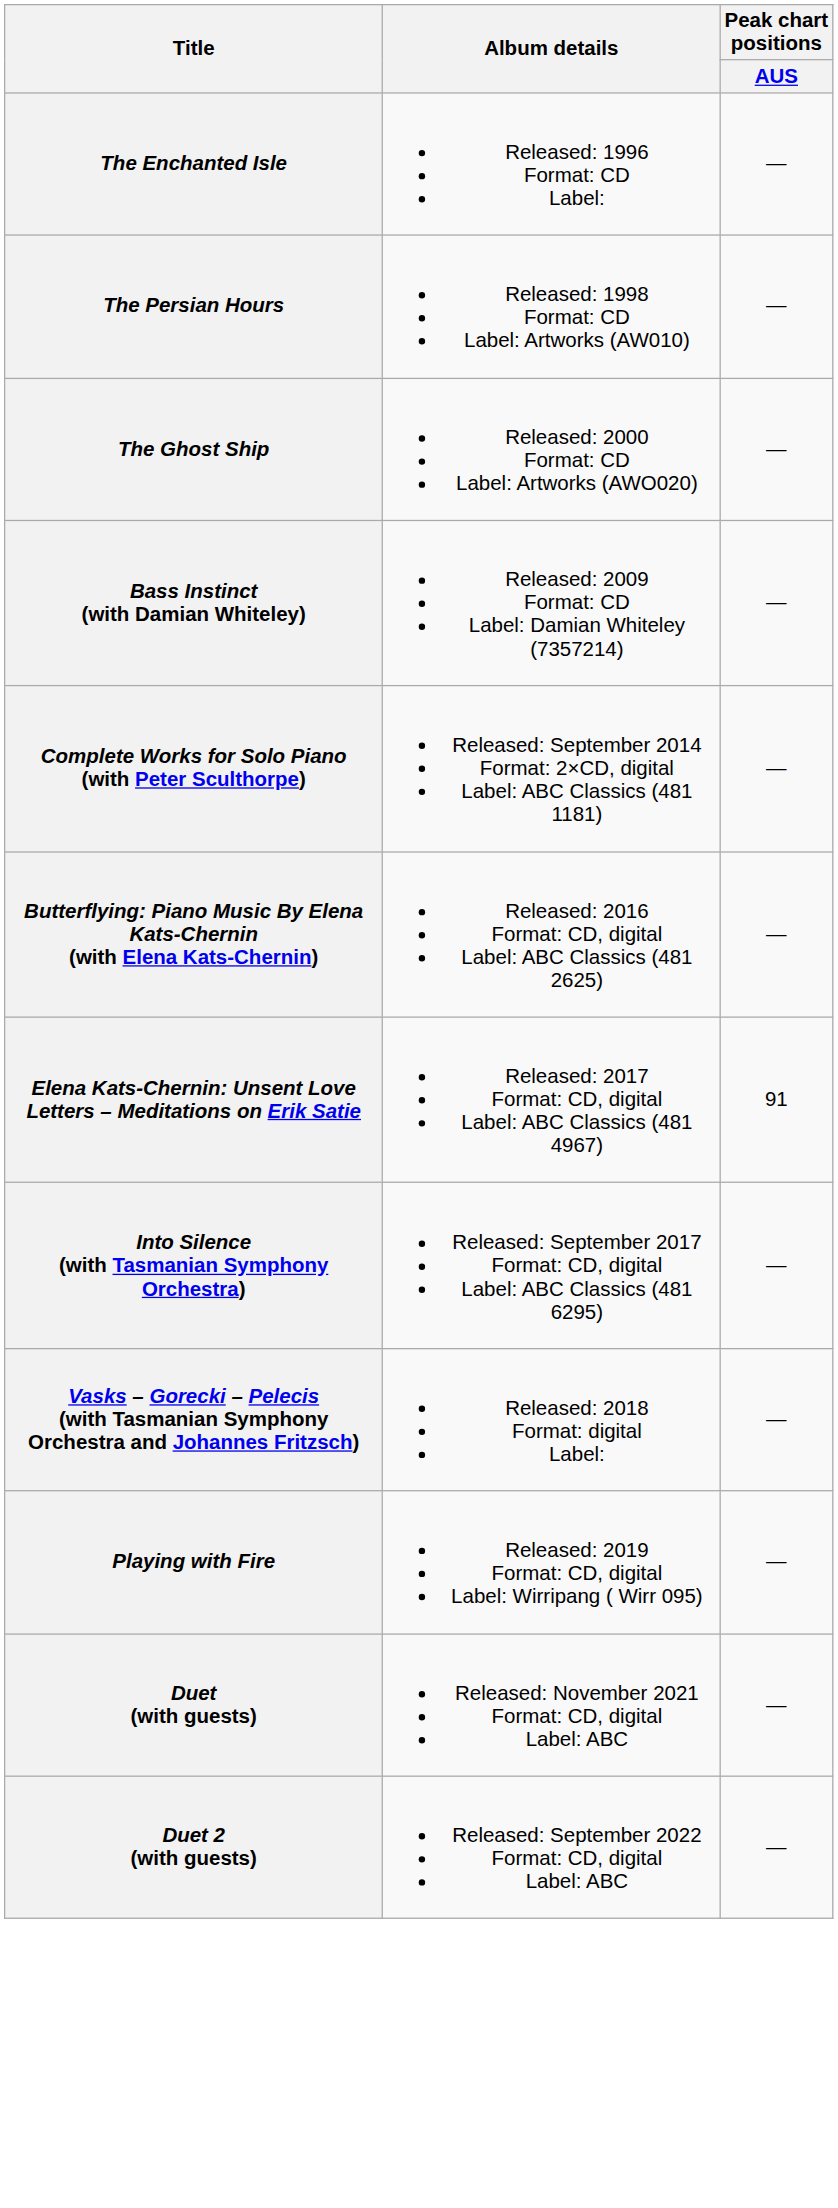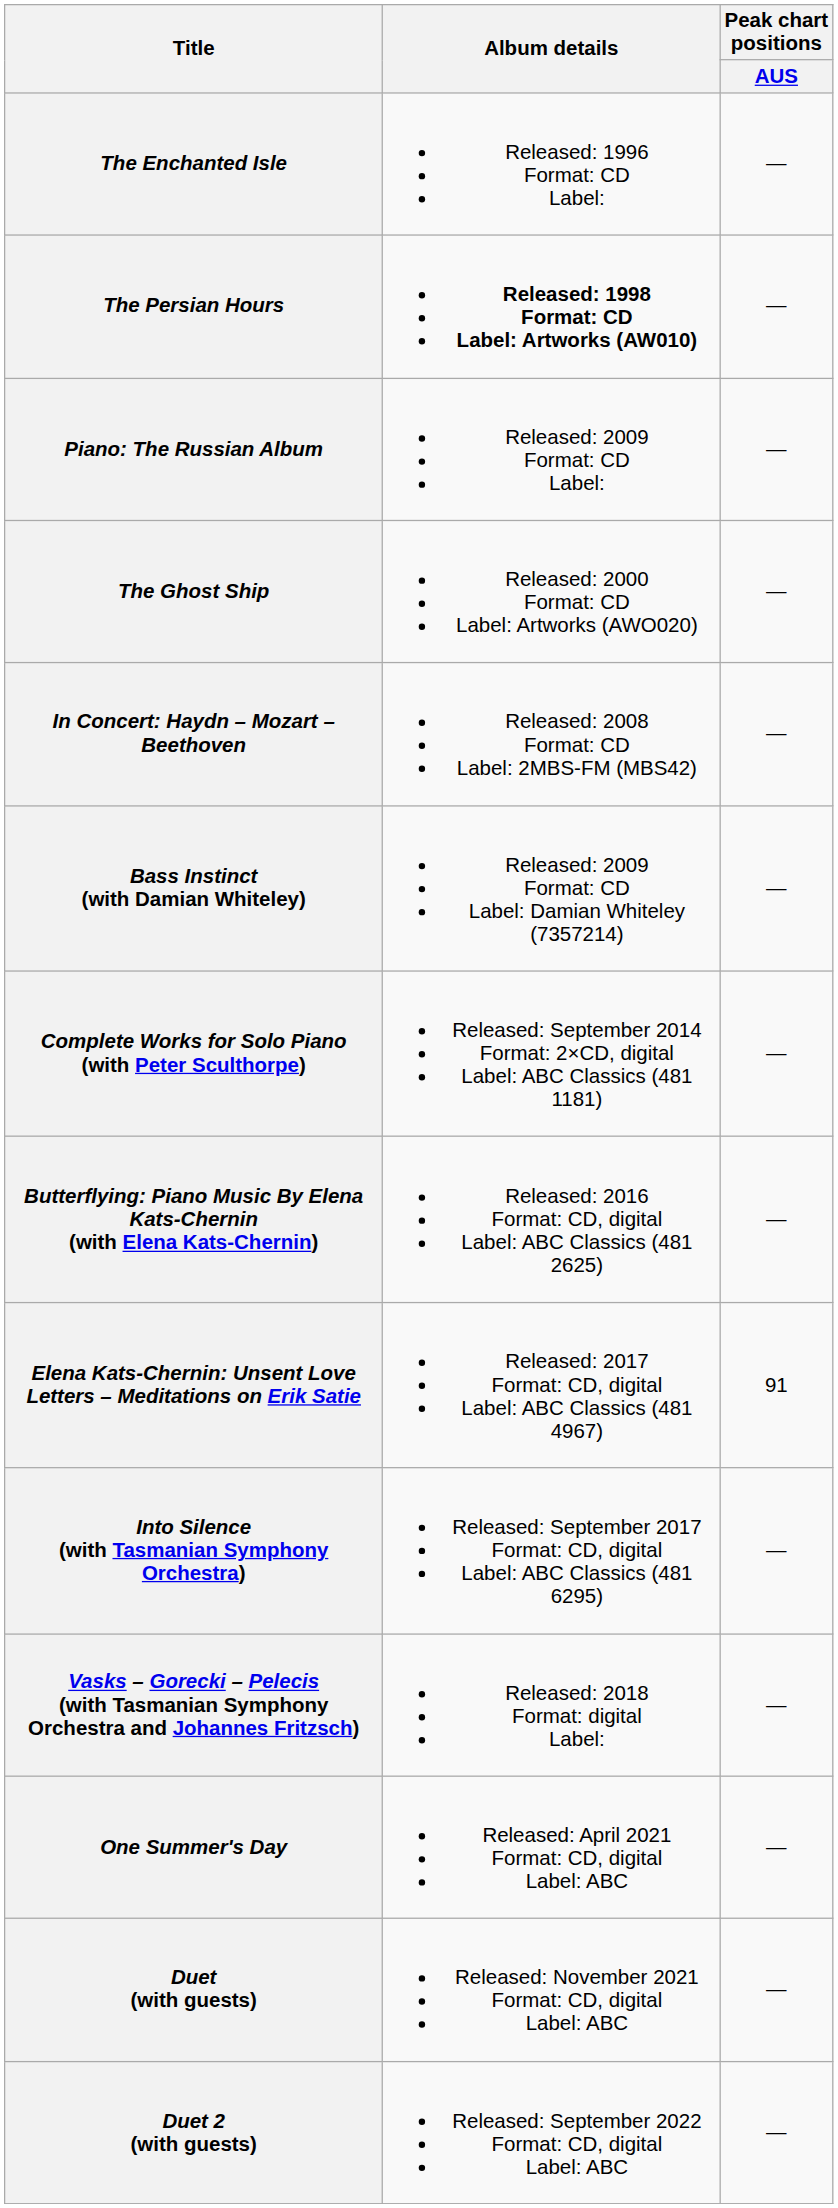 <table class="wikitable plainrowheaders" style="text-align:center;" border="1">
 <tr>
 <th scope="col" rowspan="2" style="width:18em;">Title</th>
 <th scope="col" rowspan="2" style="width:16em;">Album details</th>
 <th scope="col" colspan="1">Peak chart<br>positions</th>
 </tr>
 <tr>
 <th scope="col" style="text-align:center;"><a href='#'>AUS</a><br></th>
 </tr>
 <tr>
 <th scope="row"><em>The Enchanted Isle</em></th>
 <td><br><ul><li>Released: 1996</li><li>Format: CD</li><li>Label:</li></ul></td>
 <td align="center">—</td>
 </tr>
 <tr>
 <th scope="row"><em>The Persian Hours</em></th>
-<td><br><ul><li>Released: 1998</li><li>Format: CD</li><li>Label: Artworks (AW010)</li></ul></td>
+<td><strong><br><ul><li>Released: 1998</li><li>Format: CD</li><li>Label: Artworks (AW010)</li></ul></strong></td>
+<td align="center">—</td>
+</tr>
+<tr>
+<th scope="row"><em>Piano: The Russian Album</em></th>
+<td><br><ul><li>Released: 2009</li><li>Format: CD</li><li>Label:</li></ul></td>
 <td align="center">—</td>
 </tr>
 <tr>
 <th scope="row"><em>The Ghost Ship</em></th>
 <td><br><ul><li>Released: 2000</li><li>Format: CD</li><li>Label: Artworks (AWO020)</li></ul></td>
+<td align="center">—</td>
+</tr>
+<tr>
+<th scope="row"><em>In Concert: Haydn – Mozart – Beethoven</em></th>
+<td><br><ul><li>Released: 2008</li><li>Format: CD</li><li>Label: 2MBS-FM (MBS42)</li></ul></td>
 <td align="center">—</td>
 </tr>
 <tr>
 <th scope="row"><em>Bass Instinct</em> <br> (with Damian Whiteley)</th>
 <td><br><ul><li>Released: 2009</li><li>Format: CD</li><li>Label: Damian Whiteley (7357214)</li></ul></td>
 <td align="center">—</td>
 </tr>
 <tr>
 <th scope="row"><em>Complete Works for Solo Piano</em> <br> (with <a href='#'>Peter Sculthorpe</a>)</th>
 <td><br><ul><li>Released: September 2014</li><li>Format: 2×CD, digital</li><li>Label: ABC Classics (481 1181)</li></ul></td>
 <td align="center">—</td>
 </tr>
 <tr>
 <th scope="row"><em>Butterflying: Piano Music By Elena Kats-Chernin</em> <br> (with <a href='#'>Elena Kats-Chernin</a>)</th>
 <td><br><ul><li>Released: 2016</li><li>Format: CD, digital</li><li>Label: ABC Classics (481 2625)</li></ul></td>
 <td align="center">—</td>
 </tr>
 <tr>
 <th scope="row"><em>Elena Kats-Chernin: Unsent Love Letters – Meditations on <a href='#'>Erik Satie</a></em></th>
 <td><br><ul><li>Released: 2017</li><li>Format: CD, digital</li><li>Label: ABC Classics (481 4967)</li></ul></td>
 <td align="center">91</td>
 </tr>
 <tr>
 <th scope="row"><em>Into Silence</em> <br> (with <a href='#'>Tasmanian Symphony Orchestra</a>)</th>
 <td><br><ul><li>Released: September 2017</li><li>Format: CD, digital</li><li>Label: ABC Classics (481 6295)</li></ul></td>
 <td align="center">—</td>
 </tr>
 <tr>
 <th scope="row"><em><a href='#'>Vasks</a> – <a href='#'>Gorecki</a> – <a href='#'>Pelecis</a></em> <br> (with Tasmanian Symphony Orchestra and <a href='#'>Johannes Fritzsch</a>)</th>
 <td><br><ul><li>Released: 2018</li><li>Format: digital</li><li>Label:</li></ul></td>
 <td align="center">—</td>
 </tr>
 <tr>
-<th scope="row"><em>Playing with Fire</em></th>
-<td><br><ul><li>Released: 2019</li><li>Format: CD, digital</li><li>Label: Wirripang ( Wirr 095)</li></ul></td>
+<th scope="row"><em>One Summer's Day</em></th>
+<td><br><ul><li>Released: April 2021</li><li>Format: CD, digital</li><li>Label: ABC</li></ul></td>
 <td align="center">—</td>
 </tr>
 <tr>
 <th scope="row"><em>Duet</em> <br> (with guests)</th>
 <td><br><ul><li>Released: November 2021</li><li>Format: CD, digital</li><li>Label: ABC</li></ul></td>
 <td align="center">—</td>
 </tr>
 <tr>
 <th scope="row"><em>Duet 2</em> <br> (with guests)</th>
 <td><br><ul><li>Released: September 2022</li><li>Format: CD, digital</li><li>Label: ABC</li></ul></td>
 <td align="center">—</td>
 </tr>
 </table>
